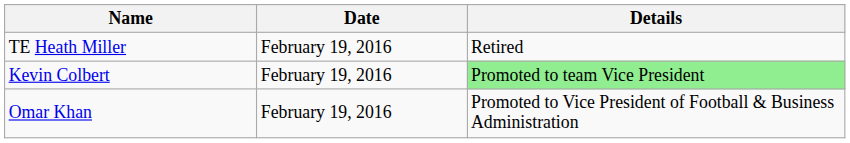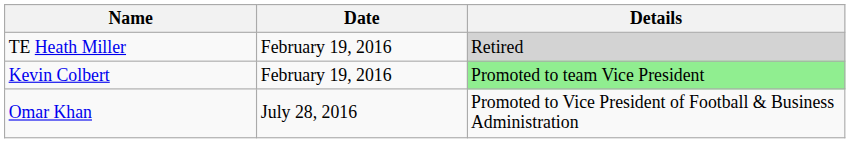 <table class="wikitable" style="width:60%;">
 <tr style="text-align:center; background:#ddd;">
 <th style="width:30%;">Name</th>
 <th style="width:25%;">Date</th>
 <th style="width:45%;">Details</th>
 </tr>
 <tr>
 <td>TE <a href='#'>Heath Miller</a></td>
 <td>February 19, 2016</td>
-<td>Retired</td>
+<td style="background: lightgrey;">Retired</td>
 </tr>
 <tr>
 <td><a href='#'>Kevin Colbert</a></td>
 <td>February 19, 2016</td>
 <td style="background: lightgreen;">Promoted to team Vice President</td>
 </tr>
 <tr>
 <td><a href='#'>Omar Khan</a></td>
-<td>February 19, 2016</td>
+<td>July 28, 2016</td>
 <td>Promoted to Vice President of Football & Business Administration</td>
 </tr>
 </table>
